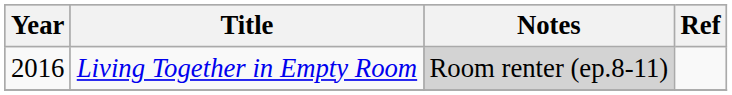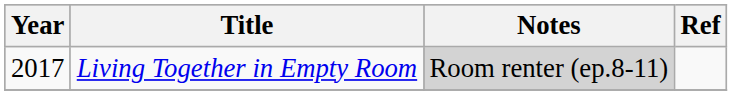 <table class="wikitable">
 <tr>
 <th>Year</th>
 <th>Title</th>
 <th>Notes</th>
 <th>Ref</th>
 </tr>
 <tr>
-<td>2016</td>
+<td>2017</td>
 <td><em><a href='#'>Living Together in Empty Room</a></em></td>
 <td style="background: lightgrey;">Room renter (ep.8-11)</td>
 <td></td>
 </tr>
 <tr>
 </tr>
 </table>
